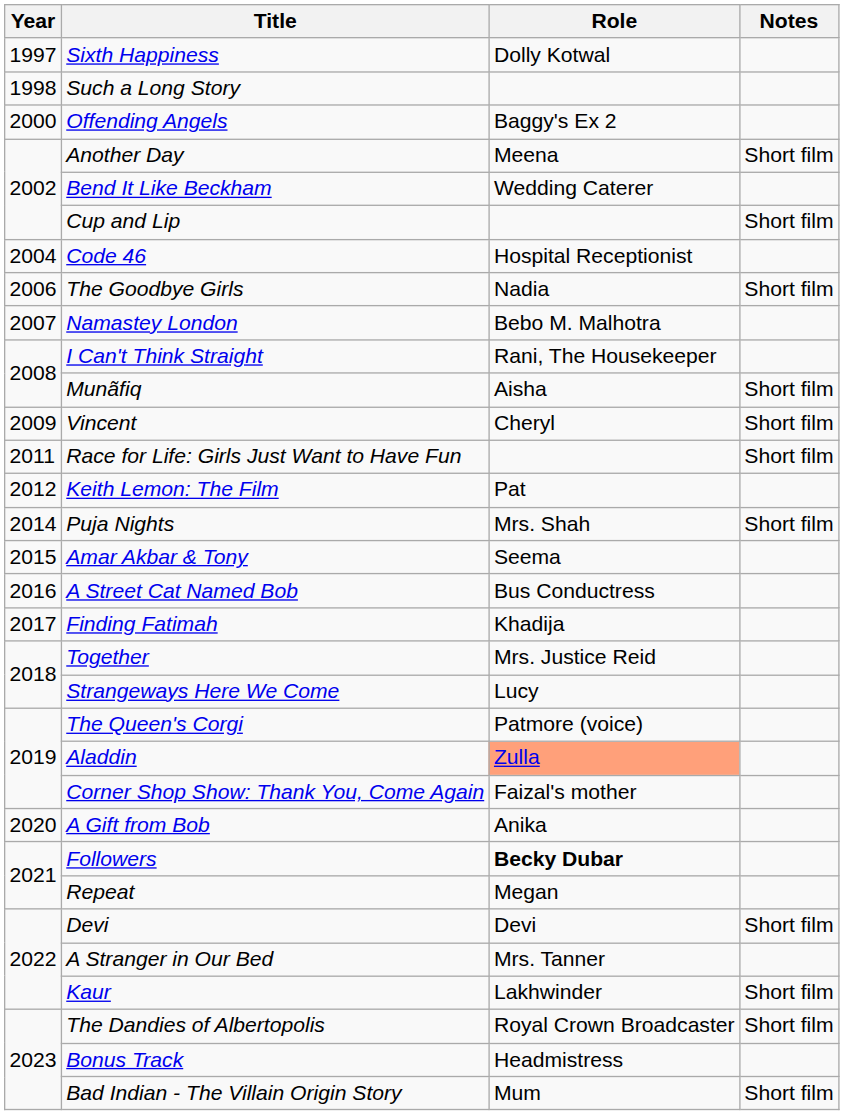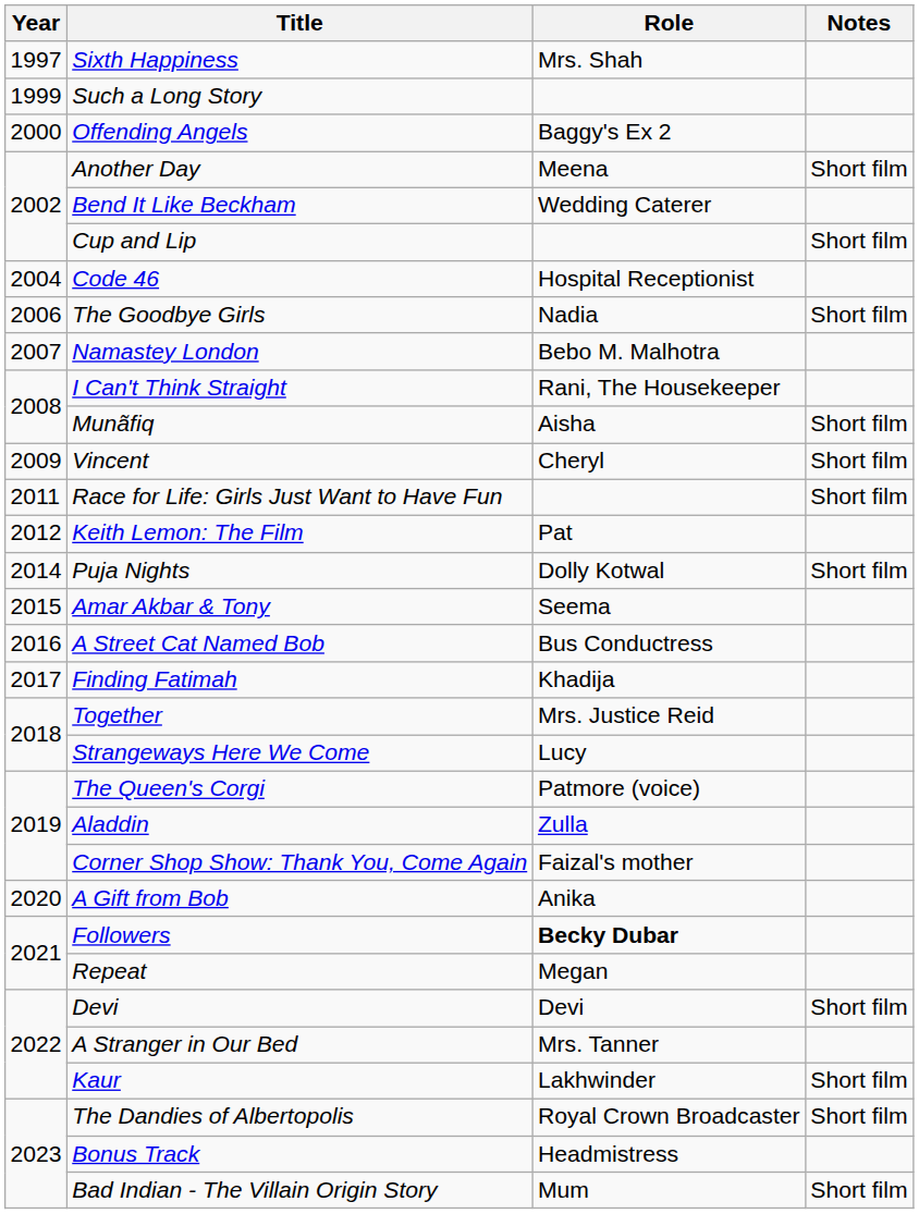 <table class="wikitable">
 <tr>
 <th>Year</th>
 <th>Title</th>
 <th>Role</th>
 <th>Notes</th>
 </tr>
 <tr>
 <td>1997</td>
 <td><em><a href='#'>Sixth Happiness</a></em></td>
-<td>Dolly Kotwal</td>
+<td>Mrs. Shah</td>
 <td></td>
 </tr>
 <tr>
-<td>1998</td>
+<td>1999</td>
 <td><em>Such a Long Story</em></td>
 <td></td>
 <td></td>
 </tr>
 <tr>
 <td>2000</td>
 <td><em><a href='#'>Offending Angels</a></em></td>
 <td>Baggy's Ex 2</td>
 <td></td>
 </tr>
 <tr>
 <td rowspan=3>2002</td>
 <td><em>Another Day</em></td>
 <td>Meena</td>
 <td>Short film</td>
 </tr>
 <tr>
 <td><em><a href='#'>Bend It Like Beckham</a></em></td>
 <td>Wedding Caterer</td>
 <td></td>
 </tr>
 <tr>
 <td><em>Cup and Lip</em></td>
 <td></td>
 <td>Short film</td>
 </tr>
 <tr>
 <td>2004</td>
 <td><em><a href='#'>Code 46</a></em></td>
 <td>Hospital Receptionist</td>
 <td></td>
 </tr>
 <tr>
 <td>2006</td>
 <td><em>The Goodbye Girls</em></td>
 <td>Nadia</td>
 <td>Short film</td>
 </tr>
 <tr>
 <td>2007</td>
 <td><em><a href='#'>Namastey London</a></em></td>
 <td>Bebo M. Malhotra</td>
 <td></td>
 </tr>
 <tr>
 <td rowspan=2>2008</td>
 <td><em><a href='#'>I Can't Think Straight</a></em></td>
 <td>Rani, The Housekeeper</td>
 <td></td>
 </tr>
 <tr>
 <td><em>Munãfiq</em></td>
 <td>Aisha</td>
 <td>Short film</td>
 </tr>
 <tr>
 <td>2009</td>
 <td><em>Vincent</em></td>
 <td>Cheryl</td>
 <td>Short film</td>
 </tr>
 <tr>
 <td>2011</td>
 <td><em>Race for Life: Girls Just Want to Have Fun</em></td>
 <td></td>
 <td>Short film</td>
 </tr>
 <tr>
 <td>2012</td>
 <td><em><a href='#'>Keith Lemon: The Film</a></em></td>
 <td>Pat</td>
 <td></td>
 </tr>
 <tr>
 <td>2014</td>
 <td><em>Puja Nights</em></td>
-<td>Mrs. Shah</td>
+<td>Dolly Kotwal</td>
 <td>Short film</td>
 </tr>
 <tr>
 <td>2015</td>
 <td><em><a href='#'>Amar Akbar & Tony</a></em></td>
 <td>Seema</td>
 <td></td>
 </tr>
 <tr>
 <td>2016</td>
 <td><em><a href='#'>A Street Cat Named Bob</a></em></td>
 <td>Bus Conductress</td>
 <td></td>
 </tr>
 <tr>
 <td>2017</td>
 <td><em><a href='#'>Finding Fatimah</a></em></td>
 <td>Khadija</td>
 <td></td>
 </tr>
 <tr>
 <td rowspan=2>2018</td>
 <td><em><a href='#'>Together</a></em></td>
 <td>Mrs. Justice Reid</td>
 <td></td>
 </tr>
 <tr>
 <td><em><a href='#'>Strangeways Here We Come</a></em></td>
 <td>Lucy</td>
 <td></td>
 </tr>
 <tr>
 <td rowspan=3>2019</td>
 <td><em><a href='#'>The Queen's Corgi</a></em></td>
 <td>Patmore (voice)</td>
 <td></td>
 </tr>
 <tr>
 <td><em><a href='#'>Aladdin</a></em></td>
-<td style="background: lightsalmon;"><a href='#'>Zulla</a></td>
+<td><a href='#'>Zulla</a></td>
 <td></td>
 </tr>
 <tr>
 <td><em><a href='#'>Corner Shop Show: Thank You, Come Again</a></em></td>
 <td>Faizal's mother</td>
 <td></td>
 </tr>
 <tr>
 <td>2020</td>
 <td><em><a href='#'>A Gift from Bob</a></em></td>
 <td>Anika</td>
 <td></td>
 </tr>
 <tr>
 <td rowspan=2>2021</td>
 <td><em><a href='#'>Followers</a></em></td>
 <td><strong>Becky Dubar</strong></td>
 <td></td>
 </tr>
 <tr>
 <td><em>Repeat</em></td>
 <td>Megan</td>
 <td></td>
 </tr>
 <tr>
 <td rowspan=3>2022</td>
 <td><em>Devi</em></td>
 <td>Devi</td>
 <td>Short film</td>
 </tr>
 <tr>
 <td><em>A Stranger in Our Bed</em></td>
 <td>Mrs. Tanner</td>
 <td></td>
 </tr>
 <tr>
 <td><em><a href='#'>Kaur</a></em></td>
 <td>Lakhwinder</td>
 <td>Short film</td>
 </tr>
 <tr>
 <td rowspan=3>2023</td>
 <td><em>The Dandies of Albertopolis</em></td>
 <td>Royal Crown Broadcaster</td>
 <td>Short film</td>
 </tr>
 <tr>
 <td><em><a href='#'>Bonus Track</a></em></td>
 <td>Headmistress</td>
 <td></td>
 </tr>
 <tr>
 <td><em>Bad Indian - The Villain Origin Story</em></td>
 <td>Mum</td>
 <td>Short film</td>
 </tr>
 </table>
